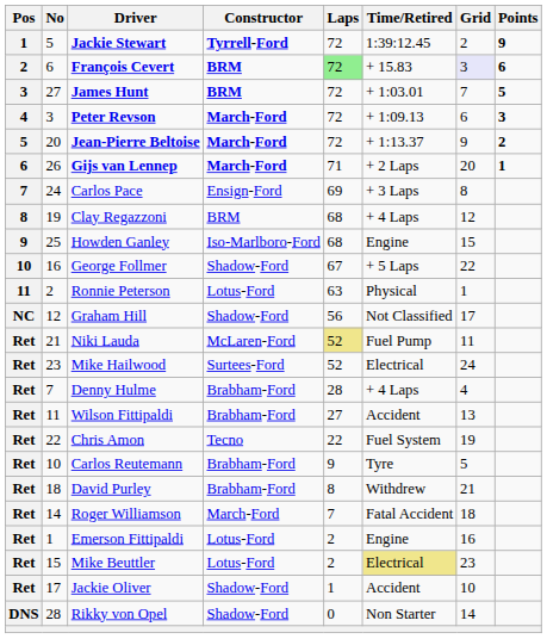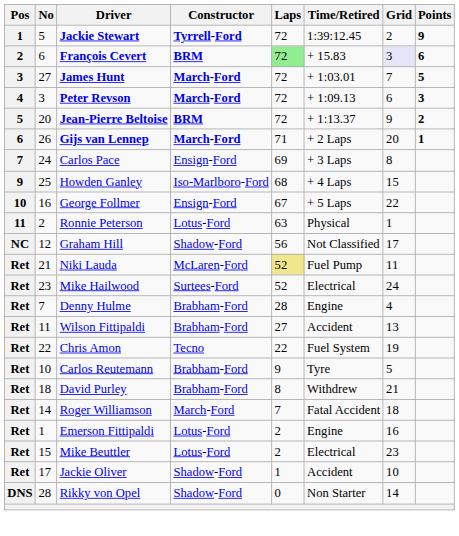 <table class="wikitable" style="font-size: 95%;">
 <tr>
 <th>Pos</th>
 <th>No</th>
 <th>Driver</th>
 <th>Constructor</th>
 <th>Laps</th>
 <th>Time/Retired</th>
 <th>Grid</th>
 <th>Points</th>
 </tr>
 <tr>
 <th>1</th>
 <td>5</td>
 <td> <strong><a href='#'>Jackie Stewart</a></strong></td>
 <td><strong><a href='#'>Tyrrell</a>-<a href='#'>Ford</a></strong></td>
 <td>72</td>
 <td>1:39:12.45</td>
 <td>2</td>
 <td><strong>9</strong></td>
 </tr>
 <tr>
 <th>2</th>
 <td>6</td>
 <td> <strong><a href='#'>François Cevert</a></strong></td>
 <td><strong><a href='#'>BRM</a></strong></td>
 <td style="background: lightgreen;">72</td>
 <td>+ 15.83</td>
 <td style="background: lavender;">3</td>
 <td><strong>6</strong></td>
 </tr>
 <tr>
 <th>3</th>
 <td>27</td>
 <td> <strong><a href='#'>James Hunt</a></strong></td>
-<td><strong><a href='#'>BRM</a></strong></td>
+<td><strong><a href='#'>March</a>-<a href='#'>Ford</a></strong></td>
 <td>72</td>
 <td>+ 1:03.01</td>
 <td>7</td>
 <td><strong>5</strong></td>
 </tr>
 <tr>
 <th>4</th>
 <td>3</td>
 <td> <strong><a href='#'>Peter Revson</a></strong></td>
 <td><strong><a href='#'>March</a>-<a href='#'>Ford</a></strong></td>
 <td>72</td>
 <td>+ 1:09.13</td>
 <td>6</td>
 <td><strong>3</strong></td>
 </tr>
 <tr>
 <th>5</th>
 <td>20</td>
 <td> <strong><a href='#'>Jean-Pierre Beltoise</a></strong></td>
-<td><strong><a href='#'>March</a>-<a href='#'>Ford</a></strong></td>
+<td><strong><a href='#'>BRM</a></strong></td>
 <td>72</td>
 <td>+ 1:13.37</td>
 <td>9</td>
 <td><strong>2</strong></td>
 </tr>
 <tr>
 <th>6</th>
 <td>26</td>
 <td> <strong><a href='#'>Gijs van Lennep</a></strong></td>
 <td><strong><a href='#'>March</a>-<a href='#'>Ford</a></strong></td>
 <td>71</td>
 <td>+ 2 Laps</td>
 <td>20</td>
 <td><strong>1</strong></td>
 </tr>
 <tr>
 <th>7</th>
 <td>24</td>
 <td> <a href='#'>Carlos Pace</a></td>
 <td><a href='#'>Ensign</a>-<a href='#'>Ford</a></td>
 <td>69</td>
 <td>+ 3 Laps</td>
 <td>8</td>
 <td> </td>
 </tr>
 <tr>
-<th>8</th>
-<td>19</td>
-<td> <a href='#'>Clay Regazzoni</a></td>
-<td><a href='#'>BRM</a></td>
-<td>68</td>
-<td>+ 4 Laps</td>
-<td>12</td>
-<td> </td>
-</tr>
-<tr>
 <th>9</th>
 <td>25</td>
 <td> <a href='#'>Howden Ganley</a></td>
 <td><a href='#'>Iso-Marlboro</a>-<a href='#'>Ford</a></td>
 <td>68</td>
-<td>Engine</td>
+<td>+ 4 Laps</td>
 <td>15</td>
 <td> </td>
 </tr>
 <tr>
 <th>10</th>
 <td>16</td>
 <td> <a href='#'>George Follmer</a></td>
-<td><a href='#'>Shadow</a>-<a href='#'>Ford</a></td>
+<td><a href='#'>Ensign</a>-<a href='#'>Ford</a></td>
 <td>67</td>
 <td>+ 5 Laps</td>
 <td>22</td>
 <td> </td>
 </tr>
 <tr>
 <th>11</th>
 <td>2</td>
 <td> <a href='#'>Ronnie Peterson</a></td>
 <td><a href='#'>Lotus</a>-<a href='#'>Ford</a></td>
 <td>63</td>
 <td>Physical</td>
 <td>1</td>
 <td> </td>
 </tr>
 <tr>
 <th>NC</th>
 <td>12</td>
 <td> <a href='#'>Graham Hill</a></td>
 <td><a href='#'>Shadow</a>-<a href='#'>Ford</a></td>
 <td>56</td>
 <td>Not Classified</td>
 <td>17</td>
 <td> </td>
 </tr>
 <tr>
 <th>Ret</th>
 <td>21</td>
 <td> <a href='#'>Niki Lauda</a></td>
 <td><a href='#'>McLaren</a>-<a href='#'>Ford</a></td>
 <td style="background: khaki;">52</td>
 <td>Fuel Pump</td>
 <td>11</td>
 <td> </td>
 </tr>
 <tr>
 <th>Ret</th>
 <td>23</td>
 <td> <a href='#'>Mike Hailwood</a></td>
 <td><a href='#'>Surtees</a>-<a href='#'>Ford</a></td>
 <td>52</td>
 <td>Electrical</td>
 <td>24</td>
 <td> </td>
 </tr>
 <tr>
 <th>Ret</th>
 <td>7</td>
 <td> <a href='#'>Denny Hulme</a></td>
 <td><a href='#'>Brabham</a>-<a href='#'>Ford</a></td>
 <td>28</td>
-<td>+ 4 Laps</td>
+<td>Engine</td>
 <td>4</td>
 <td> </td>
 </tr>
 <tr>
 <th>Ret</th>
 <td>11</td>
 <td> <a href='#'>Wilson Fittipaldi</a></td>
 <td><a href='#'>Brabham</a>-<a href='#'>Ford</a></td>
 <td>27</td>
 <td>Accident</td>
 <td>13</td>
 <td> </td>
 </tr>
 <tr>
 <th>Ret</th>
 <td>22</td>
 <td> <a href='#'>Chris Amon</a></td>
 <td><a href='#'>Tecno</a></td>
 <td>22</td>
 <td>Fuel System</td>
 <td>19</td>
 <td> </td>
 </tr>
 <tr>
 <th>Ret</th>
 <td>10</td>
 <td> <a href='#'>Carlos Reutemann</a></td>
 <td><a href='#'>Brabham</a>-<a href='#'>Ford</a></td>
 <td>9</td>
 <td>Tyre</td>
 <td>5</td>
 <td> </td>
 </tr>
 <tr>
 <th>Ret</th>
 <td>18</td>
 <td> <a href='#'>David Purley</a></td>
 <td><a href='#'>Brabham</a>-<a href='#'>Ford</a></td>
 <td>8</td>
 <td>Withdrew</td>
 <td>21</td>
 <td> </td>
 </tr>
 <tr>
 <th>Ret</th>
 <td>14</td>
 <td> <a href='#'>Roger Williamson</a></td>
 <td><a href='#'>March</a>-<a href='#'>Ford</a></td>
 <td>7</td>
 <td>Fatal Accident</td>
 <td>18</td>
 <td> </td>
 </tr>
 <tr>
 <th>Ret</th>
 <td>1</td>
 <td> <a href='#'>Emerson Fittipaldi</a></td>
 <td><a href='#'>Lotus</a>-<a href='#'>Ford</a></td>
 <td>2</td>
 <td>Engine</td>
 <td>16</td>
 <td> </td>
 </tr>
 <tr>
 <th>Ret</th>
 <td>15</td>
 <td> <a href='#'>Mike Beuttler</a></td>
 <td><a href='#'>Lotus</a>-<a href='#'>Ford</a></td>
 <td>2</td>
-<td style="background: khaki;">Electrical</td>
+<td>Electrical</td>
 <td>23</td>
 <td> </td>
 </tr>
 <tr>
 <th>Ret</th>
 <td>17</td>
 <td> <a href='#'>Jackie Oliver</a></td>
 <td><a href='#'>Shadow</a>-<a href='#'>Ford</a></td>
 <td>1</td>
 <td>Accident</td>
 <td>10</td>
 <td> </td>
 </tr>
 <tr>
 <th>DNS</th>
 <td>28</td>
 <td> <a href='#'>Rikky von Opel</a></td>
 <td><a href='#'>Shadow</a>-<a href='#'>Ford</a></td>
 <td>0</td>
 <td>Non Starter</td>
 <td>14</td>
 <td> </td>
 </tr>
 <tr>
 <th colspan="8"></th>
 </tr>
 </table>
